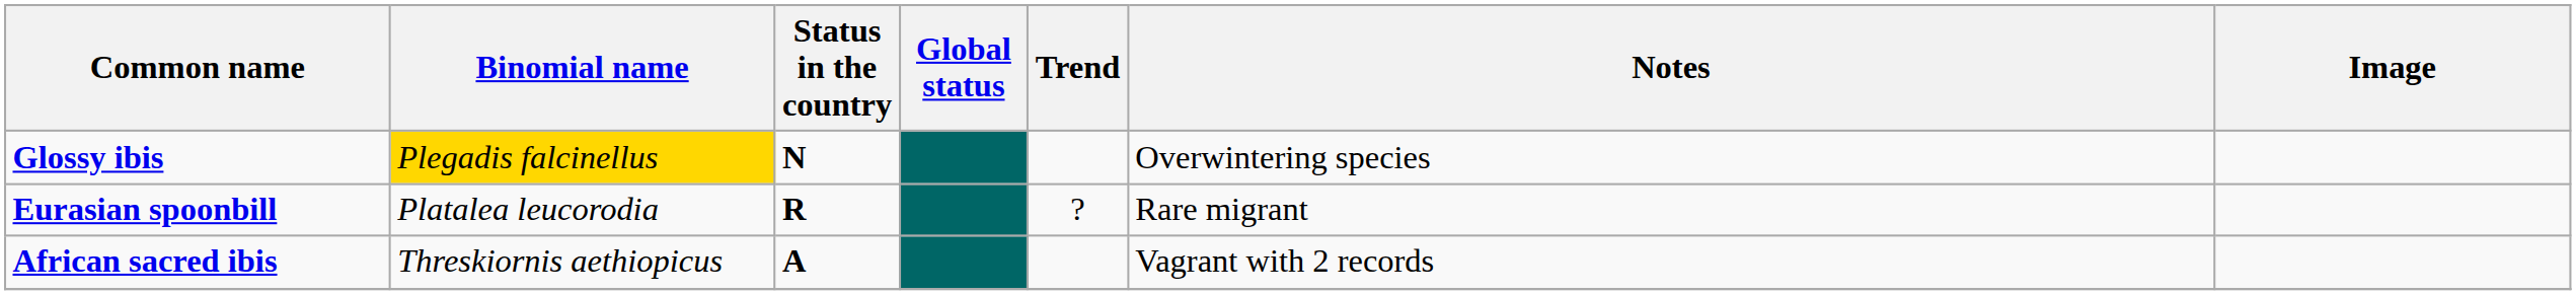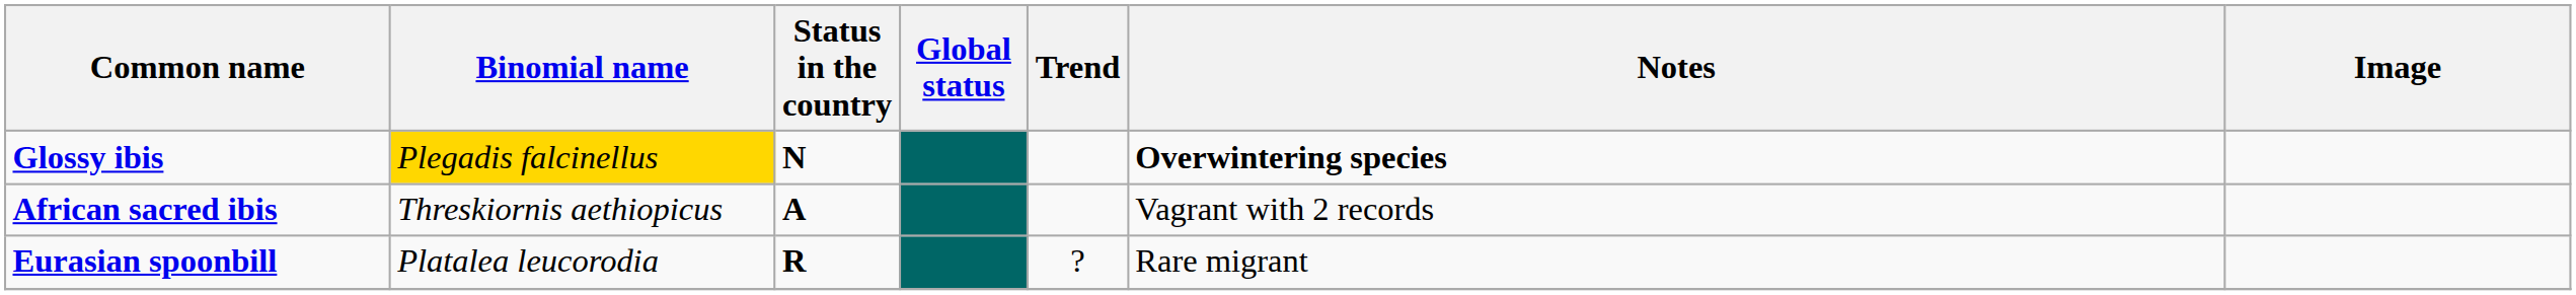 <table class="wikitable sortable">
 <tr>
 <th width="15%">Common name</th>
 <th width="15%"><a href='#'>Binomial name</a></th>
 <th width="1%">Status in the country</th>
 <th width="5%"><a href='#'>Global status</a></th>
 <th width="1%">Trend</th>
 <th class="unsortable">Notes</th>
 <th class="unsortable">Image</th>
 </tr>
 <tr>
 <td><strong><a href='#'>Glossy ibis</a></strong></td>
 <td style="background: gold;"><em>Plegadis falcinellus</em></td>
 <td><strong>N</strong></td>
 <td align=center style="background: #006666"></td>
 <td align=center></td>
-<td>Overwintering species</td>
+<td><strong>Overwintering species</strong></td>
+<td></td>
+</tr>
+<tr>
+<td><strong><a href='#'>African sacred ibis</a></strong></td>
+<td><em>Threskiornis aethiopicus</em></td>
+<td><strong>A</strong></td>
+<td align=center style="background: #006666"></td>
+<td align=center></td>
+<td>Vagrant with 2 records</td>
 <td></td>
 </tr>
 <tr>
 <td><strong><a href='#'>Eurasian spoonbill</a></strong></td>
 <td><em>Platalea leucorodia</em></td>
 <td><strong>R</strong></td>
 <td align=center style="background: #006666"></td>
 <td align=center>?</td>
 <td>Rare migrant</td>
 <td></td>
 </tr>
 <tr>
-<td><strong><a href='#'>African sacred ibis</a></strong></td>
-<td><em>Threskiornis aethiopicus</em></td>
-<td><strong>A</strong></td>
-<td align=center style="background: #006666"></td>
-<td align=center></td>
-<td>Vagrant with 2 records</td>
-<td></td>
-</tr>
-<tr>
 </tr>
 </table>
